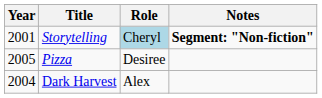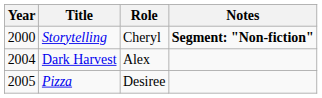 <table class="wikitable sortable">
 <tr>
 <th>Year</th>
 <th>Title</th>
 <th>Role</th>
 <th>Notes</th>
 </tr>
 <tr>
-<td>2001</td>
+<td>2000</td>
 <td><a href='#'><em>Storytelling</em></a></td>
-<td style="background: lightblue;">Cheryl</td>
+<td>Cheryl</td>
 <td><strong>Segment: "Non-fiction"</strong></td>
+</tr>
+<tr>
+<td>2004</td>
+<td><a href='#'>Dark Harvest</a></td>
+<td>Alex</td>
+<td></td>
 </tr>
 <tr>
 <td>2005</td>
 <td><a href='#'><em>Pizza</em></a></td>
 <td>Desiree</td>
 <td></td>
 </tr>
-<tr>
-<td>2004</td>
-<td><a href='#'>Dark Harvest</a></td>
-<td>Alex</td>
-<td></td>
-</tr>
 </table>
